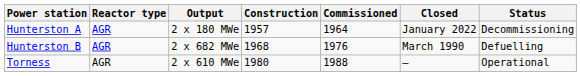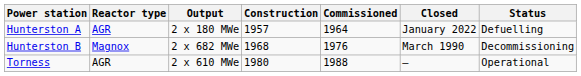 <table class="wikitable">
 <tr>
 <th>Power station</th>
 <th>Reactor type</th>
 <th>Output</th>
 <th>Construction</th>
 <th>Commissioned</th>
 <th>Closed</th>
 <th>Status</th>
 </tr>
 <tr>
 <td><a href='#'>Hunterston A</a></td>
 <td><a href='#'>AGR</a></td>
 <td>2 x 180 MWe</td>
 <td>1957</td>
 <td>1964</td>
 <td>January 2022</td>
-<td>Decommissioning</td>
+<td>Defuelling</td>
 </tr>
 <tr>
 <td><a href='#'>Hunterston B</a></td>
-<td><a href='#'>AGR</a></td>
+<td><a href='#'>Magnox</a></td>
 <td>2 x 682 MWe</td>
 <td>1968</td>
 <td>1976</td>
 <td>March 1990</td>
-<td>Defuelling</td>
+<td>Decommissioning</td>
 </tr>
 <tr>
 <td><a href='#'>Torness</a></td>
 <td>AGR</td>
 <td>2 x 610 MWe</td>
 <td>1980</td>
 <td>1988</td>
 <td>–</td>
 <td>Operational</td>
 </tr>
 </table>
